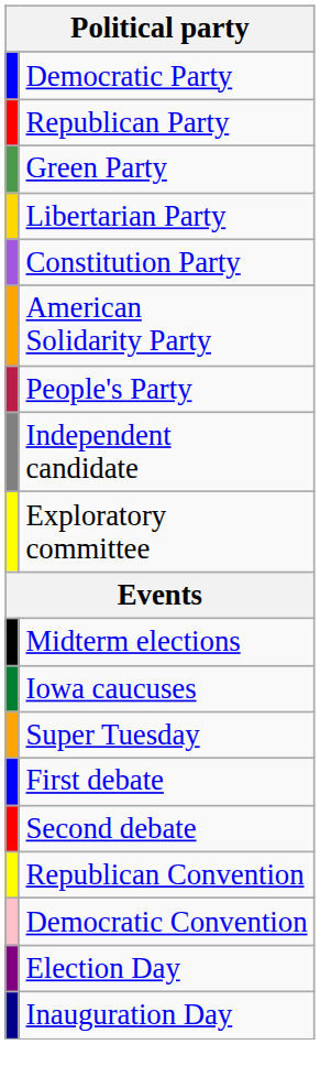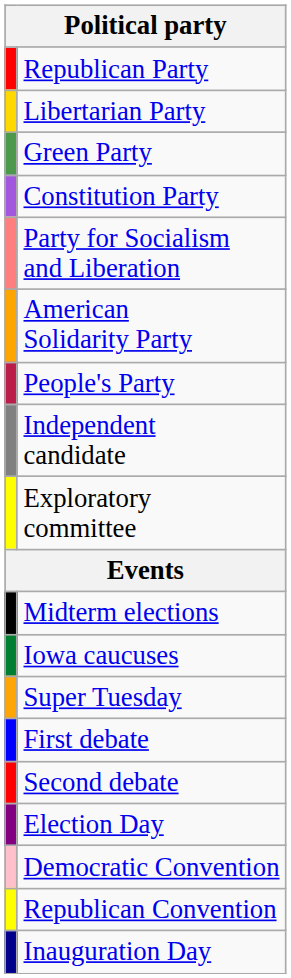 <table class="wikitable"  style="float:right; margin:11px">
 <tr>
 <th colspan=2>Political party</th>
-</tr>
-<tr>
-<td style="background:#00f;"></td>
-<td><a href='#'>Democratic Party</a></td>
 </tr>
 <tr>
 <td style="background:#f00;"></td>
 <td><a href='#'>Republican Party</a></td>
 </tr>
 <tr>
+<td style="background:#ffd800;"></td>
+<td><a href='#'>Libertarian Party</a></td>
+</tr>
+<tr>
 <td style="background:#4c994c;"></td>
 <td><a href='#'>Green Party</a></td>
 </tr>
 <tr>
-<td style="background:#ffd800;"></td>
-<td><a href='#'>Libertarian Party</a></td>
+<td style="background:#A356DE;"></td>
+<td><a href='#'>Constitution Party</a></td>
 </tr>
 <tr>
-<td style="background:#A356DE;"></td>
-<td><a href='#'>Constitution Party</a></td>
+<td style="background:#FF7F7F;"></td>
+<td><a href='#'>Party for Socialism<br>and Liberation</a></td>
 </tr>
 <tr>
 <td style="background:#FFA500;"></td>
 <td><a href='#'>American<br>Solidarity Party</a></td>
 </tr>
 <tr>
 <td style="background:#ba1e48;"></td>
 <td><a href='#'>People's Party</a></td>
 </tr>
 <tr>
 <td style="background:#808080;"></td>
 <td><a href='#'>Independent</a><br>candidate</td>
 </tr>
 <tr>
 <td style="background:#ff0;"></td>
 <td>Exploratory<br>committee</td>
 </tr>
 <tr>
 <th colspan=2>Events</th>
 </tr>
 <tr>
 <td style="background:#000000;"></td>
 <td><a href='#'>Midterm elections</a></td>
 </tr>
 <tr>
 <td style="background:#007f33;"></td>
 <td><a href='#'>Iowa caucuses</a></td>
 </tr>
 <tr>
 <td style="background:#FFA505"></td>
 <td><a href='#'>Super Tuesday</a></td>
 </tr>
 <tr>
 <td style="background:blue"></td>
 <td><a href='#'>First debate</a></td>
 </tr>
 <tr>
 <td style="background:red"></td>
 <td><a href='#'>Second debate</a></td>
 </tr>
 <tr>
-<td style="background:yellow"></td>
-<td><a href='#'>Republican Convention</a></td>
+<td style="background:purple"></td>
+<td><a href='#'>Election Day</a></td>
 </tr>
 <tr>
 <td style="background:pink"></td>
 <td><a href='#'>Democratic Convention</a></td>
 </tr>
 <tr>
-<td style="background:purple"></td>
-<td><a href='#'>Election Day</a></td>
+<td style="background:yellow"></td>
+<td><a href='#'>Republican Convention</a></td>
 </tr>
 <tr>
 <td style="background:darkblue"></td>
 <td><a href='#'>Inauguration Day</a></td>
 </tr>
 </table>
